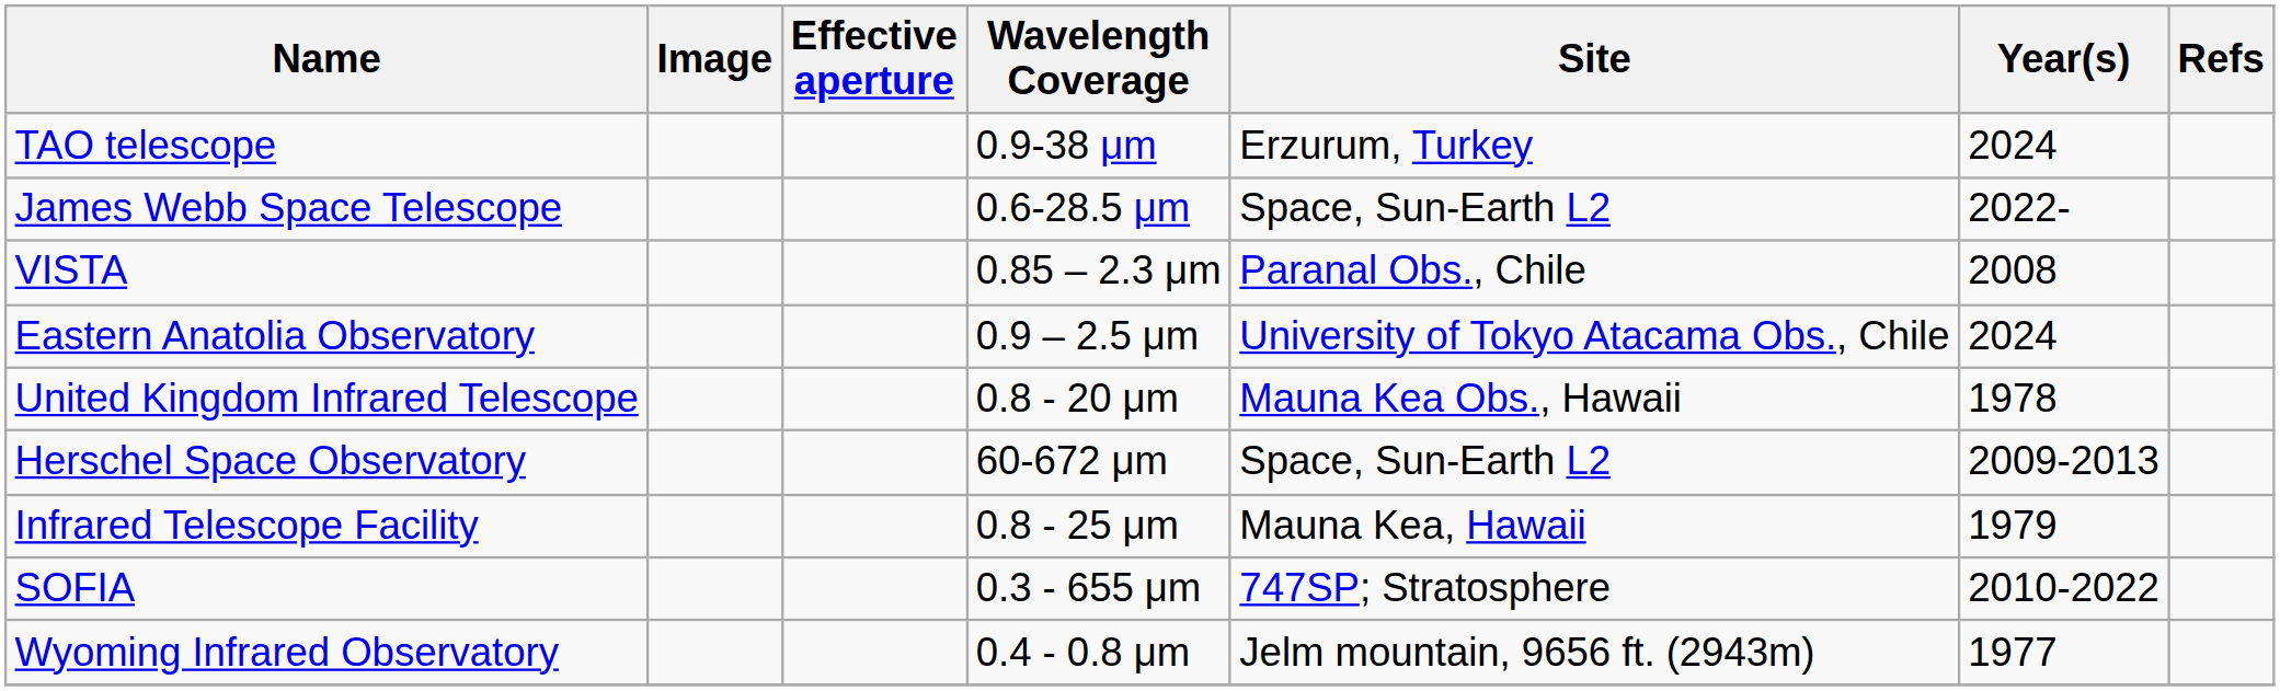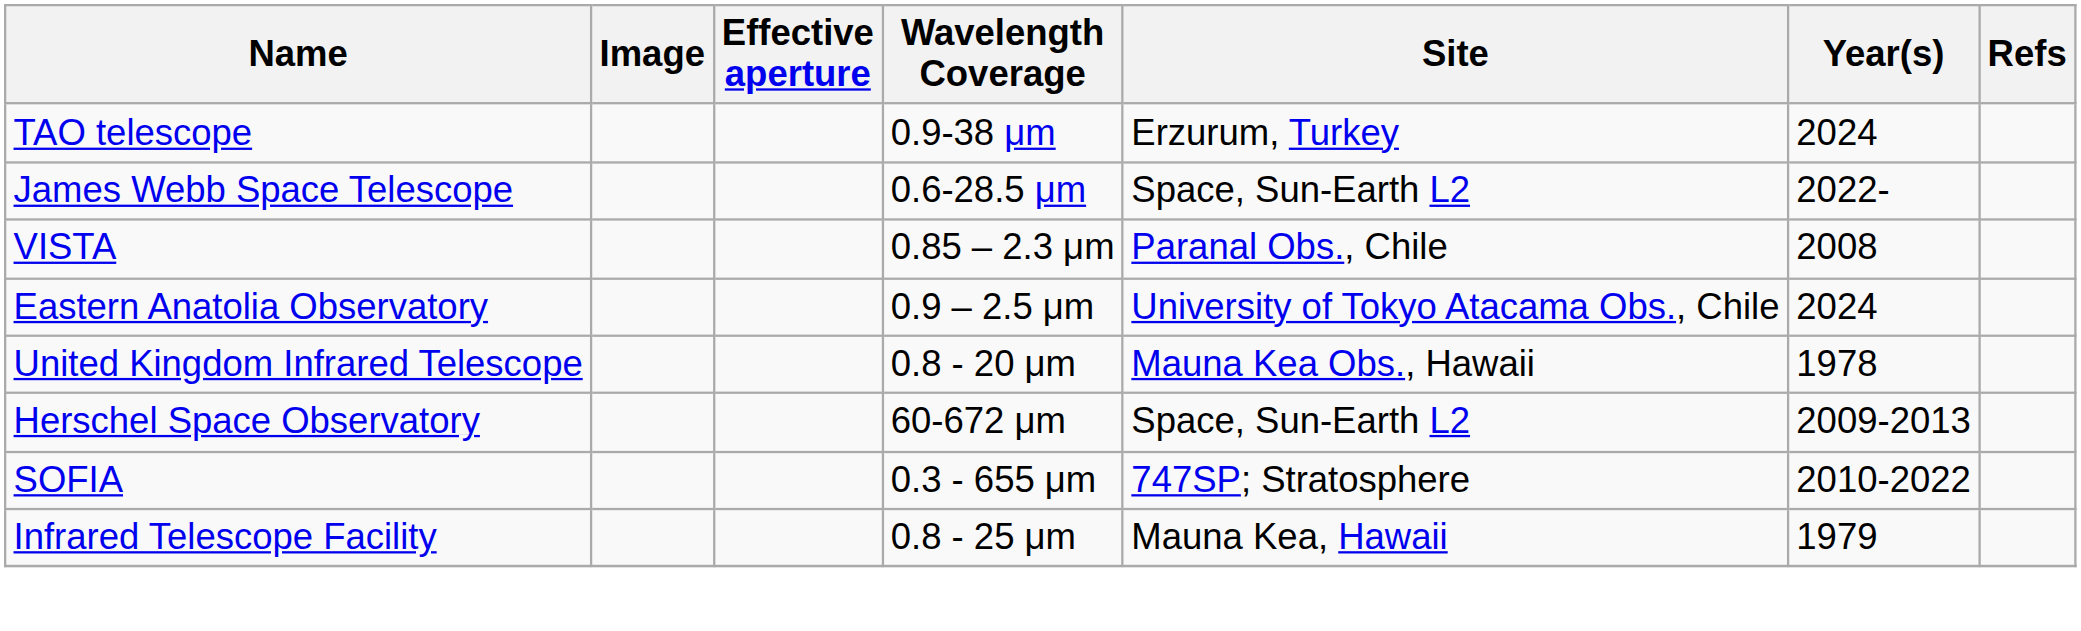 <table class="wikitable sortable">
 <tr>
 <th>Name</th>
 <th class="unsortable">Image</th>
 <th>Effective <br><a href='#'>aperture</a></th>
 <th>Wavelength<br> Coverage</th>
 <th>Site</th>
 <th>Year(s)</th>
 <th>Refs</th>
 </tr>
 <tr>
 <td><a href='#'>TAO telescope</a></td>
 <td></td>
 <td></td>
 <td>0.9-38 <a href='#'>μm</a></td>
 <td>Erzurum, <a href='#'>Turkey</a></td>
 <td>2024</td>
 <td></td>
 </tr>
 <tr>
 <td><a href='#'>James Webb Space Telescope</a></td>
 <td></td>
 <td></td>
 <td>0.6-28.5 <a href='#'>μm</a></td>
 <td>Space, Sun-Earth <a href='#'>L2</a></td>
 <td>2022-</td>
 <td></td>
 </tr>
 <tr>
 <td><a href='#'>VISTA</a></td>
 <td></td>
 <td></td>
 <td>0.85 – 2.3 μm</td>
 <td><a href='#'>Paranal Obs.</a>, Chile</td>
 <td>2008</td>
 <td></td>
 </tr>
 <tr>
 <td><a href='#'>Eastern Anatolia Observatory</a></td>
 <td></td>
 <td></td>
 <td>0.9 – 2.5 μm</td>
 <td><a href='#'>University of Tokyo Atacama Obs.</a>, Chile</td>
 <td>2024</td>
 <td></td>
 </tr>
 <tr>
 <td><a href='#'>United Kingdom Infrared Telescope</a></td>
 <td></td>
 <td></td>
 <td>0.8 - 20 μm</td>
 <td><a href='#'>Mauna Kea Obs.</a>, Hawaii</td>
 <td>1978</td>
 <td></td>
 </tr>
 <tr>
 <td><a href='#'>Herschel Space Observatory</a></td>
 <td></td>
 <td></td>
 <td>60-672 μm</td>
 <td>Space, Sun-Earth <a href='#'>L2</a></td>
 <td>2009-2013</td>
 <td></td>
 </tr>
 <tr>
+<td><a href='#'>SOFIA</a></td>
+<td></td>
+<td></td>
+<td>0.3 - 655 μm</td>
+<td><a href='#'>747SP</a>; Stratosphere</td>
+<td>2010-2022</td>
+<td></td>
+</tr>
+<tr>
 <td><a href='#'>Infrared Telescope Facility</a></td>
 <td></td>
 <td></td>
 <td>0.8 - 25 μm</td>
 <td>Mauna Kea, <a href='#'>Hawaii</a></td>
 <td>1979</td>
 <td></td>
 </tr>
 <tr>
-<td><a href='#'>SOFIA</a></td>
-<td></td>
-<td></td>
-<td>0.3 - 655 μm</td>
-<td><a href='#'>747SP</a>; Stratosphere</td>
-<td>2010-2022</td>
-<td></td>
-</tr>
-<tr>
-<td><a href='#'>Wyoming Infrared Observatory</a></td>
-<td></td>
-<td></td>
-<td>0.4 - 0.8 μm</td>
-<td>Jelm mountain, 9656 ft. (2943m)</td>
-<td>1977</td>
-<td></td>
-</tr>
-<tr>
 </tr>
 </table>
